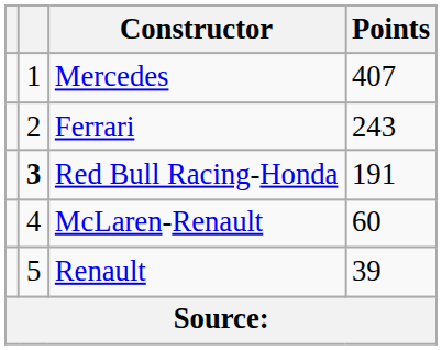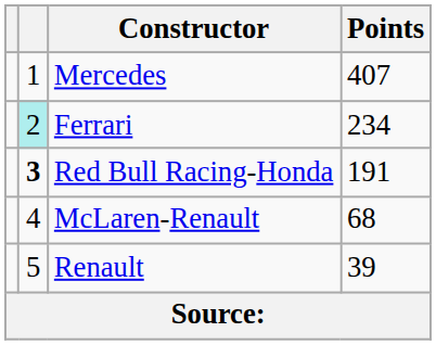 <table class="wikitable" style="font-size: 85%;">
 <tr>
 <th></th>
 <th></th>
 <th>Constructor</th>
 <th>Points</th>
 </tr>
 <tr>
 <td align="left"></td>
 <td align="center">1</td>
 <td> <a href='#'>Mercedes</a></td>
 <td align="left">407</td>
 </tr>
 <tr>
 <td align="left"></td>
-<td align="center">2</td>
+<td align="center" style="background: paleturquoise;">2</td>
 <td> <a href='#'>Ferrari</a></td>
-<td align="left">243</td>
+<td align="left">234</td>
 </tr>
 <tr>
 <td align="left"></td>
 <td align="center"><strong>3</strong></td>
 <td> <a href='#'>Red Bull Racing</a>-<a href='#'>Honda</a></td>
 <td align="left">191</td>
 </tr>
 <tr>
 <td align="left"></td>
 <td align="center">4</td>
 <td> <a href='#'>McLaren</a>-<a href='#'>Renault</a></td>
-<td align="left">60</td>
+<td align="left">68</td>
 </tr>
 <tr>
 <td align="left"></td>
 <td align="center">5</td>
 <td> <a href='#'>Renault</a></td>
 <td align="left">39</td>
 </tr>
 <tr>
 <th colspan="4">Source:</th>
 </tr>
 </table>
